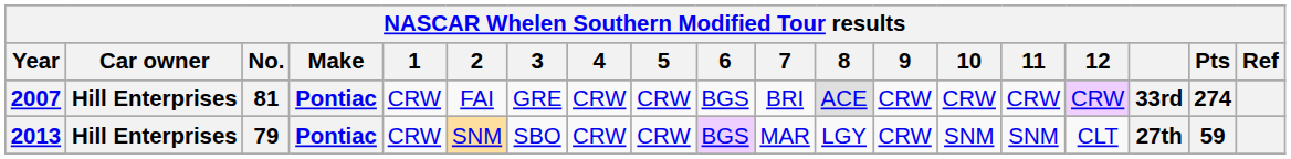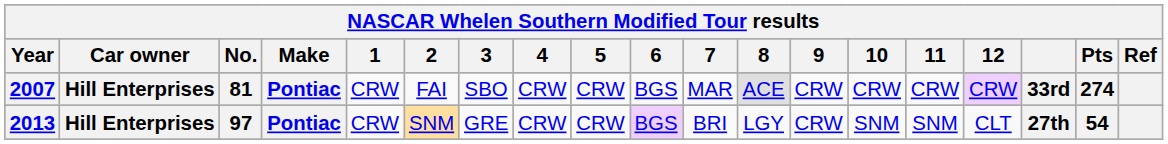 <table class="wikitable" style="text-align:center; font-size:75%">
 <tr>
 <th colspan=21><a href='#'>NASCAR Whelen Southern Modified Tour</a> results</th>
 </tr>
 <tr>
 <th>Year</th>
 <th>Car owner</th>
 <th>No.</th>
 <th>Make</th>
 <th>1</th>
 <th>2</th>
 <th>3</th>
 <th>4</th>
 <th>5</th>
 <th>6</th>
 <th>7</th>
 <th>8</th>
 <th>9</th>
 <th>10</th>
 <th>11</th>
 <th>12</th>
 <th></th>
 <th>Pts</th>
 <th>Ref</th>
 </tr>
 <tr>
 <th><a href='#'>2007</a></th>
 <th>Hill Enterprises</th>
 <th>81</th>
 <th><a href='#'>Pontiac</a></th>
 <td><a href='#'>CRW</a></td>
 <td><a href='#'>FAI</a></td>
-<td><a href='#'>GRE</a></td>
+<td><a href='#'>SBO</a></td>
 <td><a href='#'>CRW</a></td>
 <td><a href='#'>CRW</a></td>
 <td><a href='#'>BGS</a></td>
-<td><a href='#'>BRI</a></td>
+<td><a href='#'>MAR</a></td>
 <td style="background:#DFDFDF;"><a href='#'>ACE</a><br></td>
 <td><a href='#'>CRW</a></td>
 <td><a href='#'>CRW</a></td>
 <td><a href='#'>CRW</a></td>
 <td style="background:#EFCFFF;"><a href='#'>CRW</a><br></td>
 <th>33rd</th>
 <th>274</th>
 <th></th>
 </tr>
 <tr>
 <th><a href='#'>2013</a></th>
 <th>Hill Enterprises</th>
-<th>79</th>
+<th>97</th>
 <th><a href='#'>Pontiac</a></th>
 <td><a href='#'>CRW</a></td>
 <td style="background:#FFDF9F;"><a href='#'>SNM</a><br></td>
-<td><a href='#'>SBO</a></td>
+<td><a href='#'>GRE</a></td>
 <td><a href='#'>CRW</a></td>
 <td><a href='#'>CRW</a></td>
 <td style="background:#EFCFFF;"><a href='#'>BGS</a><br></td>
-<td><a href='#'>MAR</a></td>
+<td><a href='#'>BRI</a></td>
 <td><a href='#'>LGY</a></td>
 <td><a href='#'>CRW</a></td>
 <td><a href='#'>SNM</a></td>
 <td><a href='#'>SNM</a></td>
 <td><a href='#'>CLT</a></td>
 <th>27th</th>
-<th>59</th>
+<th>54</th>
 <th></th>
 </tr>
 </table>
